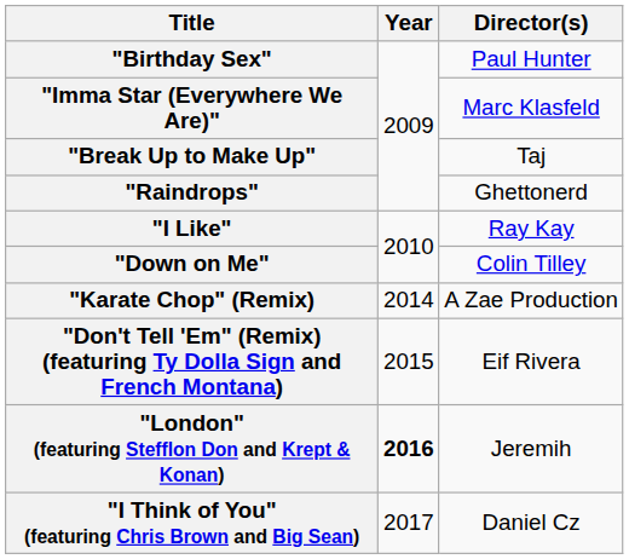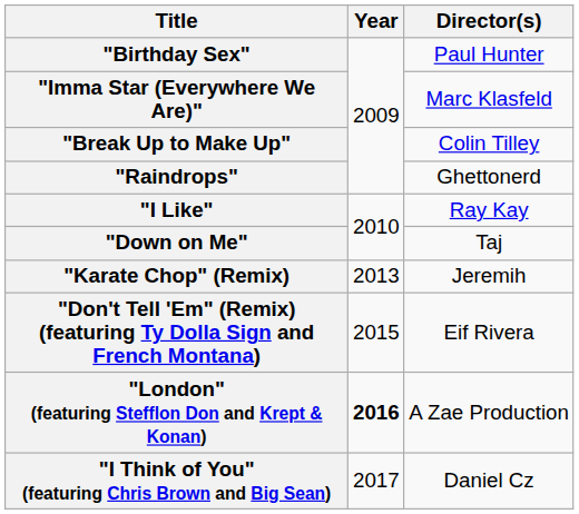 <table class="wikitable plainrowheaders" style="text-align:center;">
 <tr>
 <th scope="col" style="width:16em;">Title</th>
 <th scope="col">Year</th>
 <th scope="col">Director(s)</th>
 </tr>
 <tr>
 <th scope="row">"Birthday Sex"</th>
 <td rowspan="4">2009</td>
 <td><a href='#'>Paul Hunter</a></td>
 </tr>
 <tr>
 <th scope="row">"Imma Star (Everywhere We Are)"</th>
 <td><a href='#'>Marc Klasfeld</a></td>
 </tr>
 <tr>
 <th scope="row">"Break Up to Make Up"</th>
-<td>Taj</td>
+<td><a href='#'>Colin Tilley</a></td>
 </tr>
 <tr>
 <th scope="row">"Raindrops"</th>
 <td>Ghettonerd</td>
 </tr>
 <tr>
 <th scope="row">"I Like"</th>
 <td rowspan="2">2010</td>
 <td><a href='#'>Ray Kay</a></td>
 </tr>
 <tr>
 <th scope="row">"Down on Me"</th>
-<td><a href='#'>Colin Tilley</a></td>
+<td>Taj</td>
 </tr>
 <tr>
 <th scope="row">"Karate Chop" (Remix)</th>
-<td rowspan="1">2014</td>
-<td>A Zae Production</td>
+<td rowspan="1">2013</td>
+<td>Jeremih</td>
 </tr>
 <tr>
 <th scope="row">"Don't Tell 'Em" (Remix) <br><span>(featuring <a href='#'>Ty Dolla Sign</a> and <a href='#'>French Montana</a>)</span></th>
 <td>2015</td>
 <td>Eif Rivera</td>
 </tr>
 <tr>
 <th scope="row">"London"<br><small>(featuring <a href='#'>Stefflon Don</a> and <a href='#'>Krept & Konan</a>)</small></th>
 <td><strong>2016</strong></td>
-<td>Jeremih</td>
+<td>A Zae Production</td>
 </tr>
 <tr>
 <th scope="row">"I Think of You" <br><small> (featuring <a href='#'>Chris Brown</a> and <a href='#'>Big Sean</a>)</small></th>
 <td>2017</td>
 <td>Daniel Cz</td>
 </tr>
 </table>
